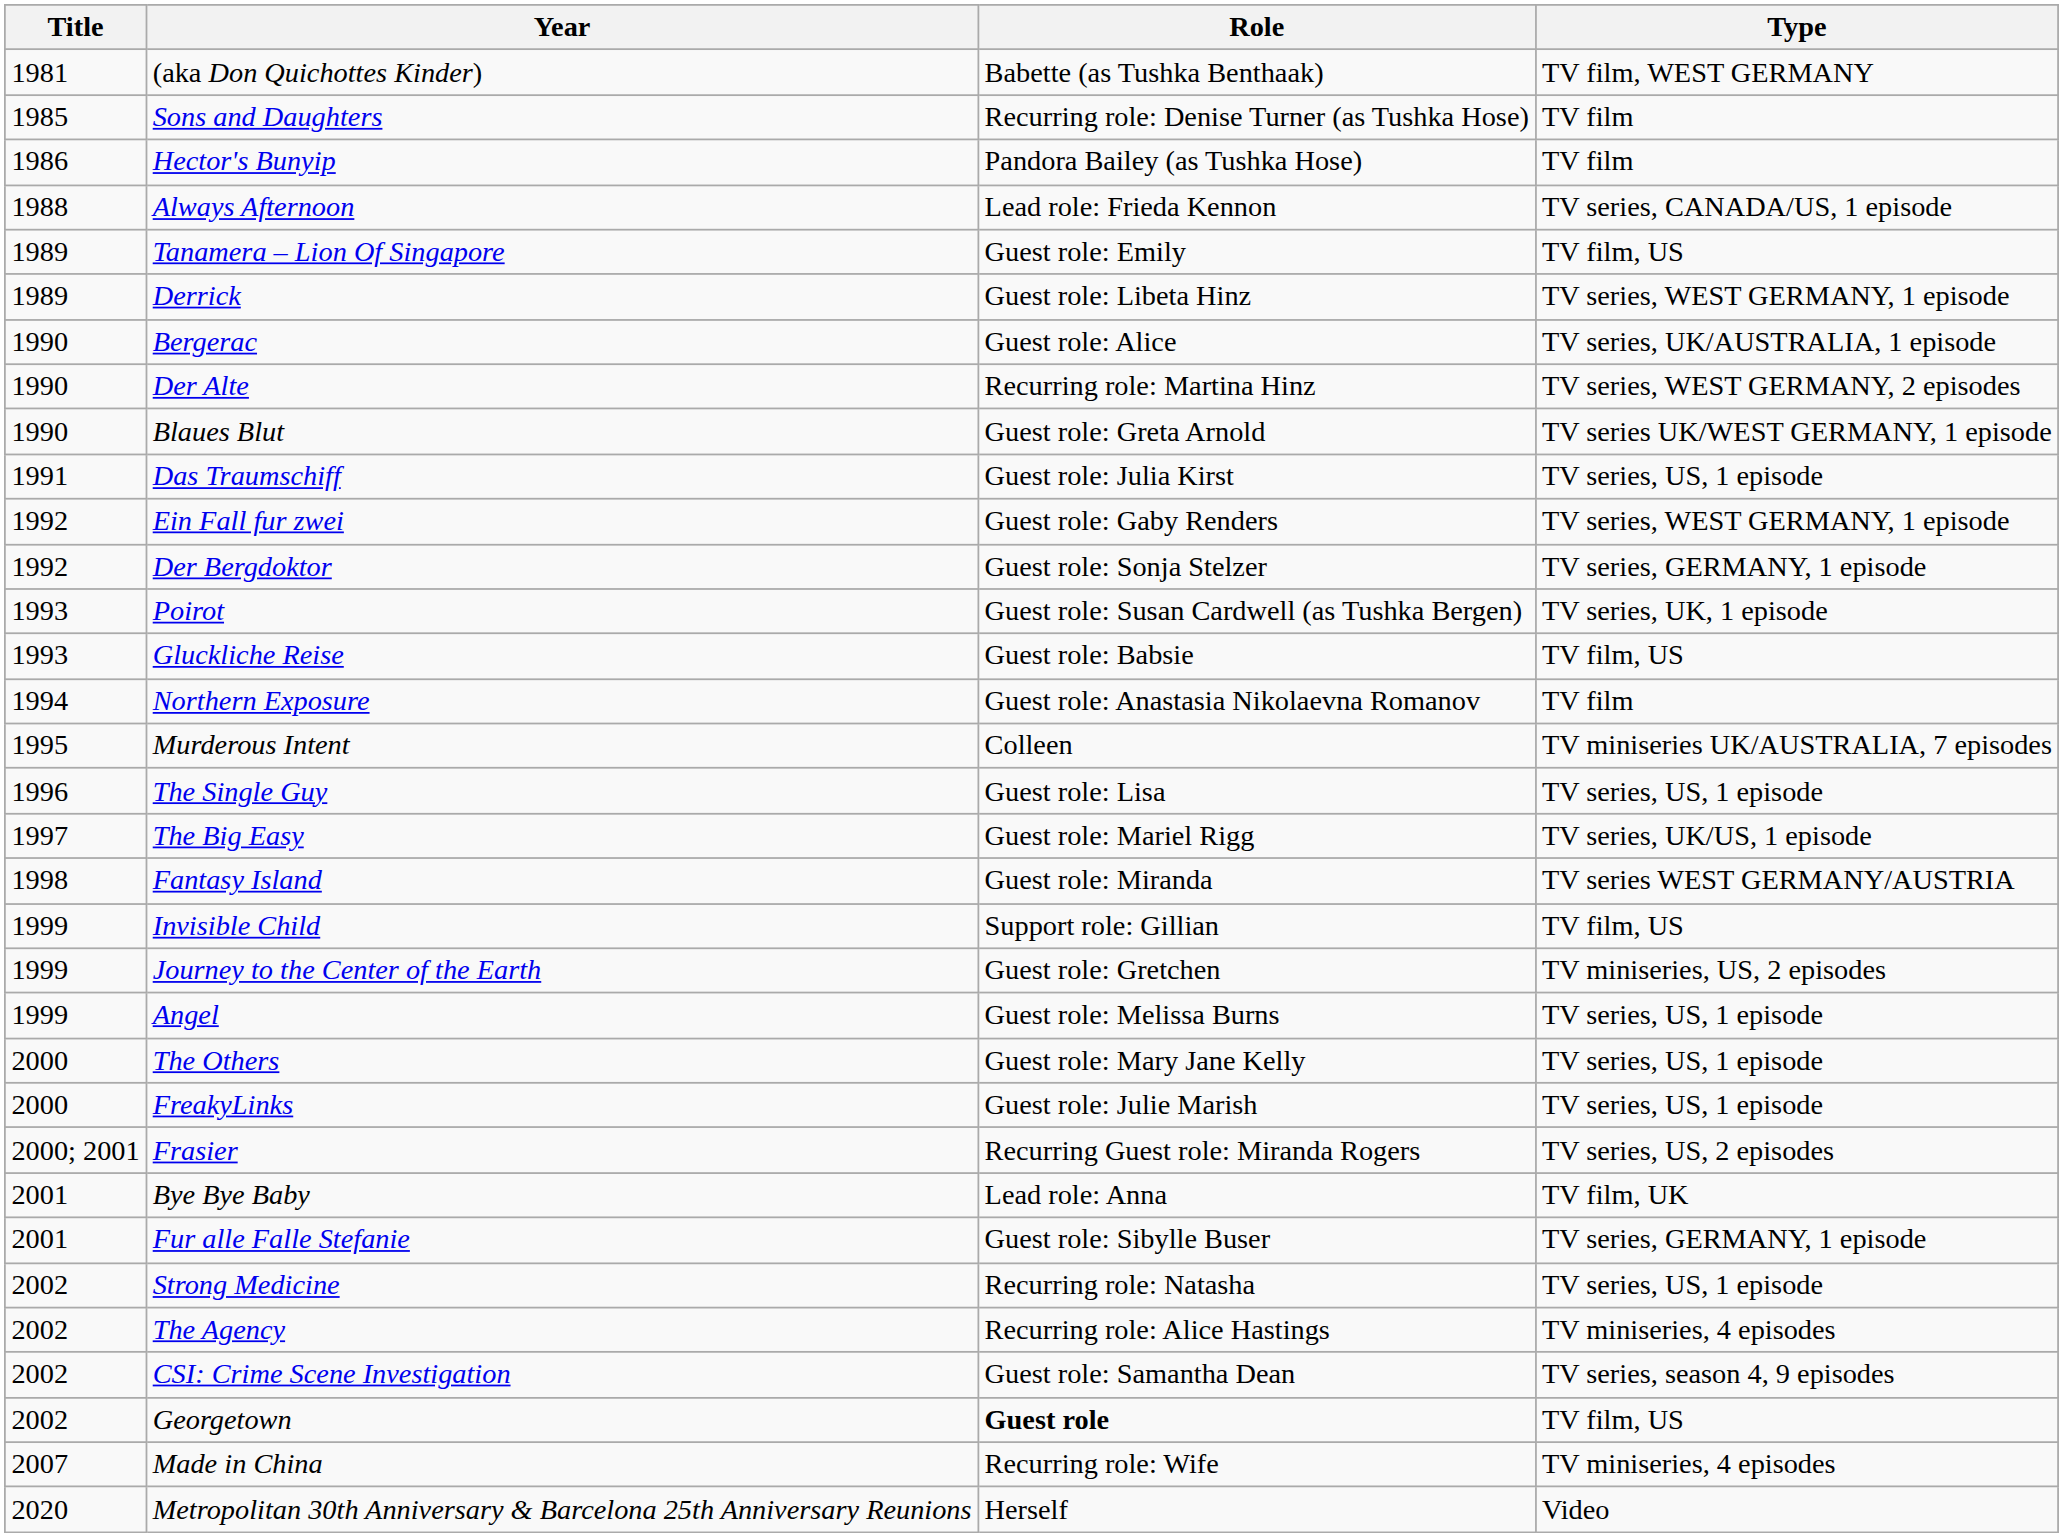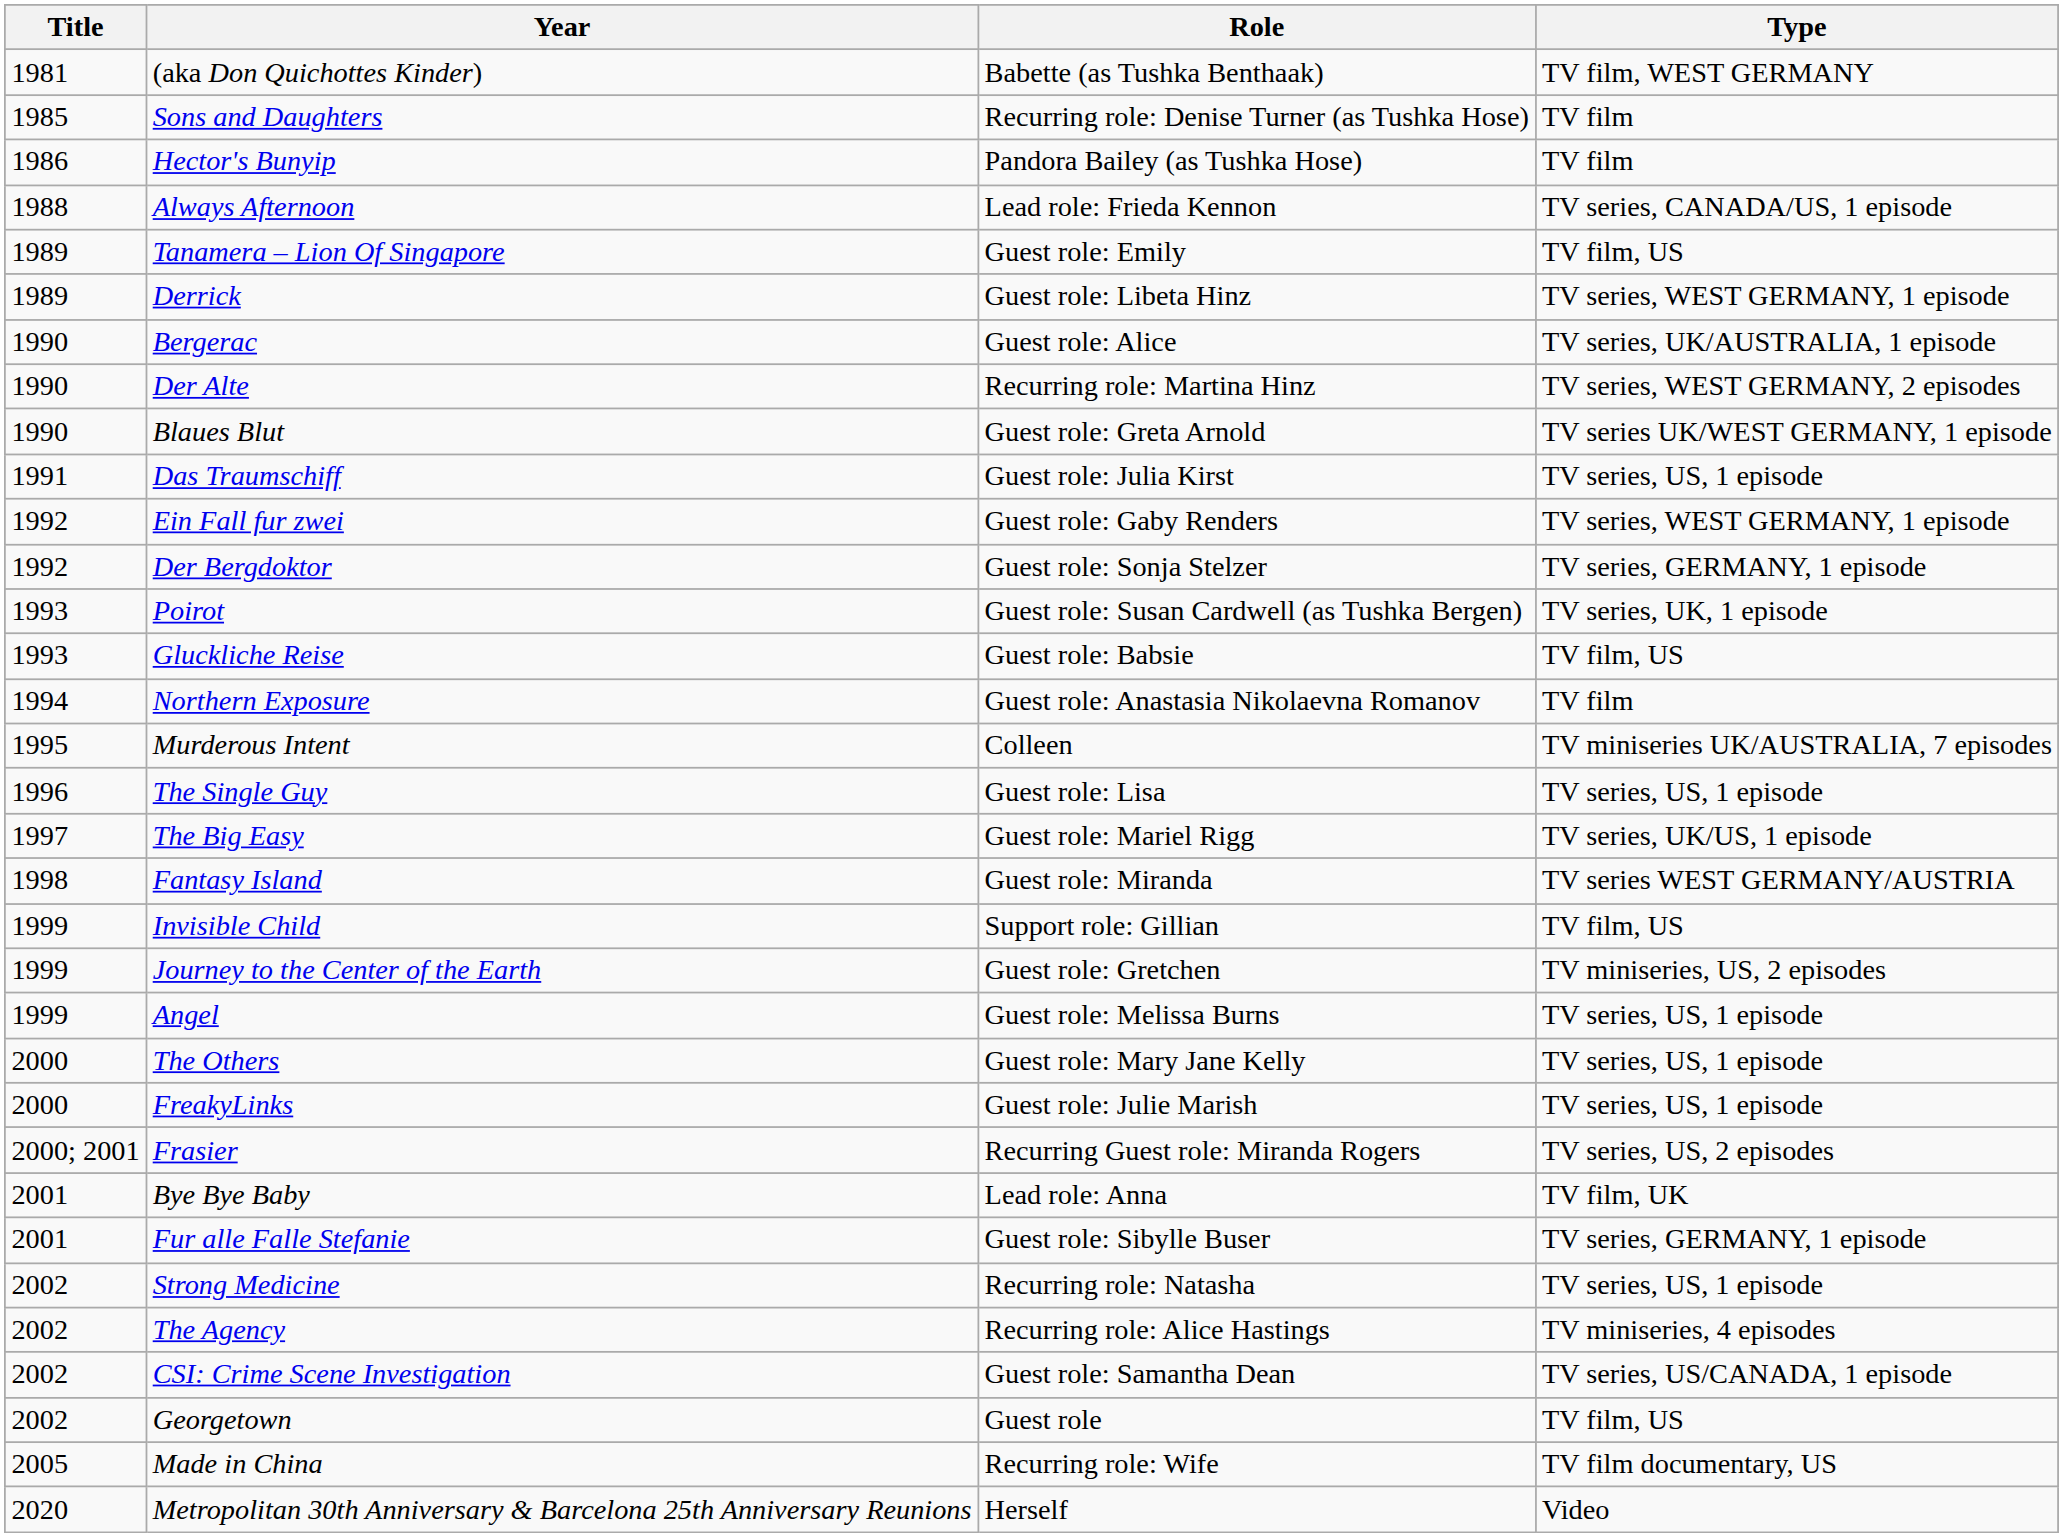 <table class="wikitable">
 <tr>
 <th>Title</th>
 <th>Year</th>
 <th>Role</th>
 <th>Type</th>
 </tr>
 <tr>
 <td>1981</td>
 <td><em></em> (aka <em>Don Quichottes Kinder</em>)</td>
 <td>Babette (as Tushka Benthaak)</td>
 <td>TV film, WEST GERMANY</td>
 </tr>
 <tr>
 <td>1985</td>
 <td><em><a href='#'>Sons and Daughters</a></em></td>
 <td>Recurring role: Denise Turner (as Tushka Hose)</td>
 <td>TV film</td>
 </tr>
 <tr>
 <td>1986</td>
 <td><em><a href='#'>Hector's Bunyip</a></em></td>
 <td>Pandora Bailey (as Tushka Hose)</td>
 <td>TV film</td>
 </tr>
 <tr>
 <td>1988</td>
 <td><em><a href='#'>Always Afternoon</a></em></td>
 <td>Lead role: Frieda Kennon</td>
 <td>TV series, CANADA/US, 1 episode</td>
 </tr>
 <tr>
 <td>1989</td>
 <td><em><a href='#'>Tanamera – Lion Of Singapore</a></em></td>
 <td>Guest role: Emily</td>
 <td>TV film, US</td>
 </tr>
 <tr>
 <td>1989</td>
 <td><em><a href='#'>Derrick</a></em></td>
 <td>Guest role: Libeta Hinz</td>
 <td>TV series, WEST GERMANY, 1 episode</td>
 </tr>
 <tr>
 <td>1990</td>
 <td><em><a href='#'>Bergerac</a></em></td>
 <td>Guest role: Alice</td>
 <td>TV series, UK/AUSTRALIA, 1 episode</td>
 </tr>
 <tr>
 <td>1990</td>
 <td><em><a href='#'>Der Alte</a></em></td>
 <td>Recurring role: Martina Hinz</td>
 <td>TV series, WEST GERMANY, 2 episodes</td>
 </tr>
 <tr>
 <td>1990</td>
 <td><em>Blaues Blut</em></td>
 <td>Guest role: Greta Arnold</td>
 <td>TV series UK/WEST GERMANY, 1 episode</td>
 </tr>
 <tr>
 <td>1991</td>
 <td><em><a href='#'>Das Traumschiff</a></em></td>
 <td>Guest role: Julia Kirst</td>
 <td>TV series, US, 1 episode</td>
 </tr>
 <tr>
 <td>1992</td>
 <td><em><a href='#'>Ein Fall fur zwei</a></em></td>
 <td>Guest role: Gaby Renders</td>
 <td>TV series, WEST GERMANY, 1 episode</td>
 </tr>
 <tr>
 <td>1992</td>
 <td><em><a href='#'>Der Bergdoktor</a></em></td>
 <td>Guest role: Sonja Stelzer</td>
 <td>TV series, GERMANY, 1 episode</td>
 </tr>
 <tr>
 <td>1993</td>
 <td><em><a href='#'>Poirot</a></em></td>
 <td>Guest role: Susan Cardwell (as Tushka Bergen)</td>
 <td>TV series, UK, 1 episode</td>
 </tr>
 <tr>
 <td>1993</td>
 <td><em><a href='#'>Gluckliche Reise</a></em></td>
 <td>Guest role: Babsie</td>
 <td>TV film, US</td>
 </tr>
 <tr>
 <td>1994</td>
 <td><em><a href='#'>Northern Exposure</a></em></td>
 <td>Guest role: Anastasia Nikolaevna Romanov</td>
 <td>TV film</td>
 </tr>
 <tr>
 <td>1995</td>
 <td><em>Murderous Intent</em></td>
 <td>Colleen</td>
 <td>TV miniseries UK/AUSTRALIA, 7 episodes</td>
 </tr>
 <tr>
 <td>1996</td>
 <td><em><a href='#'>The Single Guy</a></em></td>
 <td>Guest role: Lisa</td>
 <td>TV series, US, 1 episode</td>
 </tr>
 <tr>
 <td>1997</td>
 <td><em><a href='#'>The Big Easy</a></em></td>
 <td>Guest role: Mariel Rigg</td>
 <td>TV series, UK/US, 1 episode</td>
 </tr>
 <tr>
 <td>1998</td>
 <td><em><a href='#'>Fantasy Island</a></em></td>
 <td>Guest role: Miranda</td>
 <td>TV series WEST GERMANY/AUSTRIA</td>
 </tr>
 <tr>
 <td>1999</td>
 <td><em><a href='#'>Invisible Child</a></em></td>
 <td>Support role: Gillian</td>
 <td>TV film, US</td>
 </tr>
 <tr>
 <td>1999</td>
 <td><em><a href='#'>Journey to the Center of the Earth</a></em></td>
 <td>Guest role: Gretchen</td>
 <td>TV miniseries, US, 2 episodes</td>
 </tr>
 <tr>
 <td>1999</td>
 <td><em><a href='#'>Angel</a></em></td>
 <td>Guest role: Melissa Burns</td>
 <td>TV series, US, 1 episode</td>
 </tr>
 <tr>
 <td>2000</td>
 <td><em><a href='#'>The Others</a></em></td>
 <td>Guest role: Mary Jane Kelly</td>
 <td>TV series, US, 1 episode</td>
 </tr>
 <tr>
 <td>2000</td>
 <td><em><a href='#'>FreakyLinks</a></em></td>
 <td>Guest role: Julie Marish</td>
 <td>TV series, US, 1 episode</td>
 </tr>
 <tr>
 <td>2000; 2001</td>
 <td><em><a href='#'>Frasier</a></em></td>
 <td>Recurring Guest role: Miranda Rogers</td>
 <td>TV series, US, 2 episodes</td>
 </tr>
 <tr>
 <td>2001</td>
 <td><em>Bye Bye Baby</em></td>
 <td>Lead role: Anna</td>
 <td>TV film, UK</td>
 </tr>
 <tr>
 <td>2001</td>
 <td><em><a href='#'>Fur alle Falle Stefanie</a></em></td>
 <td>Guest role: Sibylle Buser</td>
 <td>TV series, GERMANY, 1 episode</td>
 </tr>
 <tr>
 <td>2002</td>
 <td><em><a href='#'>Strong Medicine</a></em></td>
 <td>Recurring role: Natasha</td>
 <td>TV series, US, 1 episode</td>
 </tr>
 <tr>
 <td>2002</td>
 <td><em><a href='#'>The Agency</a></em></td>
 <td>Recurring role: Alice Hastings</td>
 <td>TV miniseries, 4 episodes</td>
 </tr>
 <tr>
 <td>2002</td>
 <td><em><a href='#'>CSI: Crime Scene Investigation</a></em></td>
 <td>Guest role: Samantha Dean</td>
-<td>TV series, season 4, 9 episodes</td>
+<td>TV series, US/CANADA, 1 episode</td>
 </tr>
 <tr>
 <td>2002</td>
 <td><em>Georgetown</em></td>
-<td><strong>Guest role</strong></td>
+<td>Guest role</td>
 <td>TV film, US</td>
 </tr>
 <tr>
-<td>2007</td>
+<td>2005</td>
 <td><em>Made in China</em></td>
 <td>Recurring role: Wife</td>
-<td>TV miniseries, 4 episodes</td>
+<td>TV film documentary, US</td>
 </tr>
 <tr>
 <td>2020</td>
 <td><em>Metropolitan 30th Anniversary & Barcelona 25th Anniversary Reunions</em></td>
 <td>Herself</td>
 <td>Video</td>
 </tr>
 </table>
